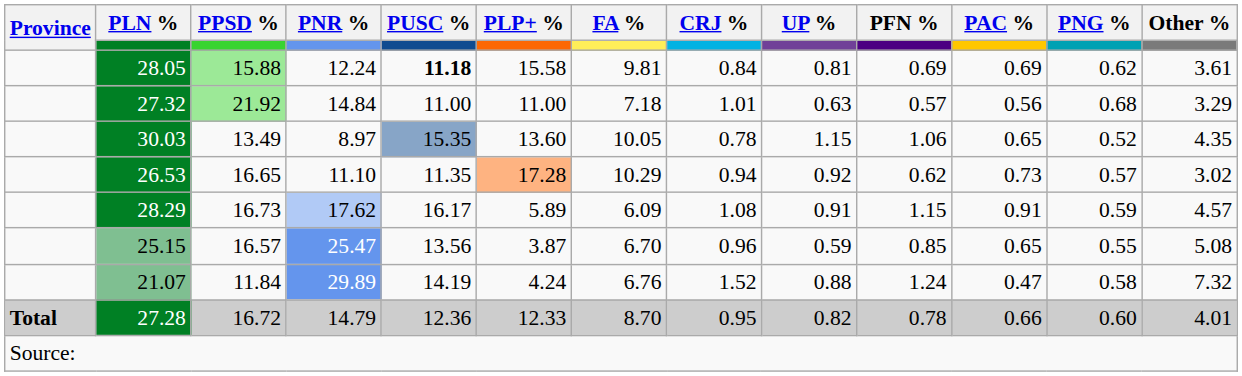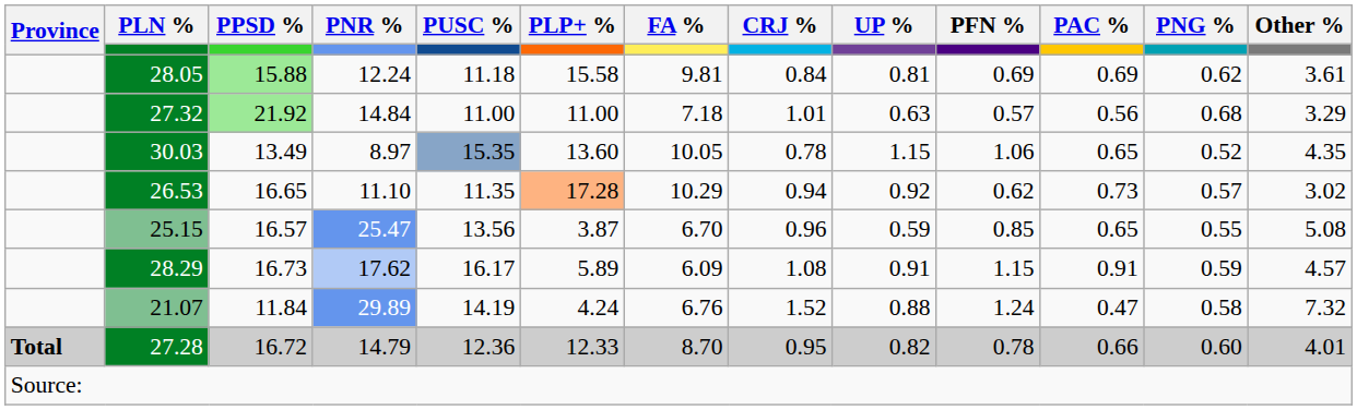 <table class="wikitable sortable" style="text-align:right; font-size:95%">
 <tr>
 <th rowspan=2><a href='#'>Province</a></th>
 <th width=60px><a href='#'>PLN</a> %</th>
 <th width=60px><a href='#'>PPSD</a> %</th>
 <th width=60px><a href='#'>PNR</a> %</th>
 <th width=60px><a href='#'>PUSC</a> %</th>
 <th width=60px><a href='#'>PLP+</a> %</th>
 <th width=60px><a href='#'>FA</a> %</th>
 <th width=60px><a href='#'>CRJ</a> %</th>
 <th width=60px><a href='#'>UP</a> %</th>
 <th width=60px>PFN %</th>
 <th width=60px><a href='#'>PAC</a> %</th>
 <th width=60px><a href='#'>PNG</a> %</th>
 <th width=60px>Other %</th>
 </tr>
 <tr>
 <th style="background:#008024"></th>
 <th style="background:#39d430"></th>
 <th style="background:#6495ed"></th>
 <th style="background:#104b90"></th>
 <th style="background:#fd6804"></th>
 <th style="background:#ffee59"></th>
 <th style="background:#02b2e3"></th>
 <th style="background:#704098"></th>
 <th style="background:#4B0082"></th>
 <th style="background:#ffc700"></th>
 <th style="background:#00a1b3"></th>
 <th style="background:#7a7a7a"></th>
 </tr>
 <tr>
 <td align="left"></td>
 <td style="background:#008024; color:white;">28.05</td>
 <td style="background:#9ce997; color:black;">15.88</td>
 <td>12.24</td>
-<td><strong>11.18</strong></td>
+<td>11.18</td>
 <td>15.58</td>
 <td>9.81</td>
 <td>0.84</td>
 <td>0.81</td>
 <td>0.69</td>
 <td>0.69</td>
 <td>0.62</td>
 <td>3.61</td>
 </tr>
 <tr>
 <td align="left"></td>
 <td style="background:#008024; color:white;">27.32</td>
 <td style="background:#9ce997; color:black;">21.92</td>
 <td>14.84</td>
 <td>11.00</td>
 <td>11.00</td>
 <td>7.18</td>
 <td>1.01</td>
 <td>0.63</td>
 <td>0.57</td>
 <td>0.56</td>
 <td>0.68</td>
 <td>3.29</td>
 </tr>
 <tr>
 <td align="left"></td>
 <td style="background:#008024; color:white;">30.03</td>
 <td>13.49</td>
 <td>8.97</td>
 <td style="background:#87a5c7; color:black;">15.35</td>
 <td>13.60</td>
 <td>10.05</td>
 <td>0.78</td>
 <td>1.15</td>
 <td>1.06</td>
 <td>0.65</td>
 <td>0.52</td>
 <td>4.35</td>
 </tr>
 <tr>
 <td align="left"></td>
 <td style="background:#008024; color:white;">26.53</td>
 <td>16.65</td>
 <td>11.10</td>
 <td>11.35</td>
 <td style="background:#feb381; color:black;">17.28</td>
 <td>10.29</td>
 <td>0.94</td>
 <td>0.92</td>
 <td>0.62</td>
 <td>0.73</td>
 <td>0.57</td>
 <td>3.02</td>
 </tr>
 <tr>
 <td align="left"></td>
+<td style="background:#7fbf91; color:black;">25.15</td>
+<td>16.57</td>
+<td style="background:#6495ed; color:white;">25.47</td>
+<td>13.56</td>
+<td>3.87</td>
+<td>6.70</td>
+<td>0.96</td>
+<td>0.59</td>
+<td>0.85</td>
+<td>0.65</td>
+<td>0.55</td>
+<td>5.08</td>
+</tr>
+<tr>
+<td align="left"></td>
 <td style="background:#008024; color:white;">28.29</td>
 <td>16.73</td>
 <td style="background:#b1caf6; color:black;">17.62</td>
 <td>16.17</td>
 <td>5.89</td>
 <td>6.09</td>
 <td>1.08</td>
 <td>0.91</td>
 <td>1.15</td>
 <td>0.91</td>
 <td>0.59</td>
 <td>4.57</td>
-</tr>
-<tr>
-<td align="left"></td>
-<td style="background:#7fbf91; color:black;">25.15</td>
-<td>16.57</td>
-<td style="background:#6495ed; color:white;">25.47</td>
-<td>13.56</td>
-<td>3.87</td>
-<td>6.70</td>
-<td>0.96</td>
-<td>0.59</td>
-<td>0.85</td>
-<td>0.65</td>
-<td>0.55</td>
-<td>5.08</td>
 </tr>
 <tr>
 <td align="left"></td>
 <td style="background:#7fbf91; color:black;">21.07</td>
 <td>11.84</td>
 <td style="background:#6495ed; color:white;">29.89</td>
 <td>14.19</td>
 <td>4.24</td>
 <td>6.76</td>
 <td>1.52</td>
 <td>0.88</td>
 <td>1.24</td>
 <td>0.47</td>
 <td>0.58</td>
 <td>7.32</td>
 </tr>
 <tr style="background:#CDCDCD;">
 <td align="left"><strong>Total</strong></td>
 <td style="background:#008024; color:white;">27.28</td>
 <td>16.72</td>
 <td>14.79</td>
 <td>12.36</td>
 <td>12.33</td>
 <td>8.70</td>
 <td>0.95</td>
 <td>0.82</td>
 <td>0.78</td>
 <td>0.66</td>
 <td>0.60</td>
 <td>4.01</td>
 </tr>
 <tr>
 <td align=left colspan=13>Source: </td>
 </tr>
 </table>
